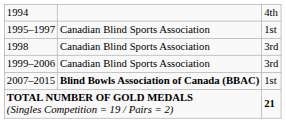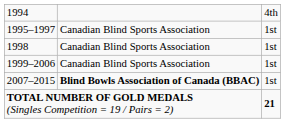 <table class="wikitable">
 <tr>
 <td>1994</td>
 <td></td>
 <td>4th</td>
 </tr>
 <tr>
 <td>1995–1997</td>
 <td>Canadian Blind Sports Association</td>
 <td>1st</td>
 </tr>
 <tr>
 <td>1998</td>
 <td>Canadian Blind Sports Association</td>
-<td>3rd</td>
+<td>1st</td>
 </tr>
 <tr>
 <td>1999–2006</td>
 <td>Canadian Blind Sports Association</td>
-<td>3rd</td>
+<td>1st</td>
 </tr>
 <tr>
 <td>2007–2015</td>
 <td><strong>Blind Bowls Association of Canada (BBAC)</strong></td>
 <td>1st</td>
 </tr>
 <tr>
 <td colspan="2"><strong>TOTAL NUMBER OF GOLD MEDALS</strong><br><em>(Singles Competition = 19 / Pairs = 2)</em></td>
 <td><strong>21</strong></td>
 </tr>
 </table>
